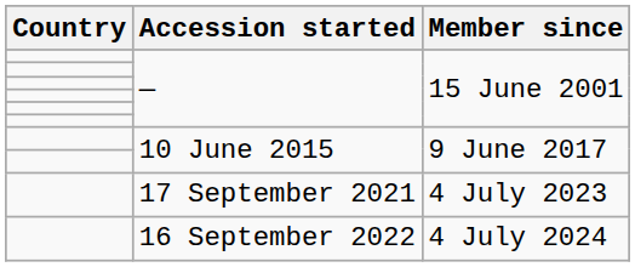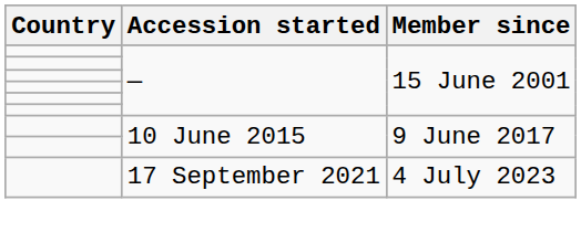 <table class="wikitable">
 <tr>
 <th>Country</th>
 <th>Accession started</th>
 <th>Member since</th>
 </tr>
 <tr>
 <td></td>
 <td rowspan=6>—</td>
 <td rowspan=6>15 June 2001</td>
 </tr>
 <tr>
 <td></td>
 </tr>
 <tr>
 <td></td>
 </tr>
 <tr>
 <td></td>
 </tr>
 <tr>
 <td></td>
 </tr>
 <tr>
 <td></td>
 </tr>
 <tr>
 <td></td>
 <td rowspan=2>10 June 2015</td>
 <td rowspan=2>9 June 2017</td>
 </tr>
 <tr>
 <td></td>
 </tr>
 <tr>
 <td></td>
 <td>17 September 2021</td>
 <td>4 July 2023</td>
 </tr>
-<tr>
-<td></td>
-<td>16 September 2022</td>
-<td>4 July 2024</td>
-</tr>
 </table>
